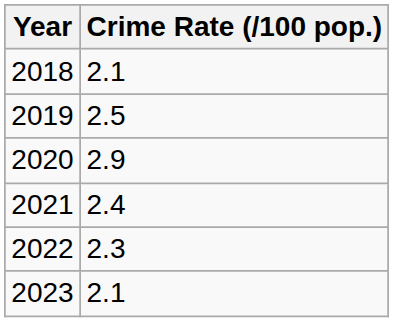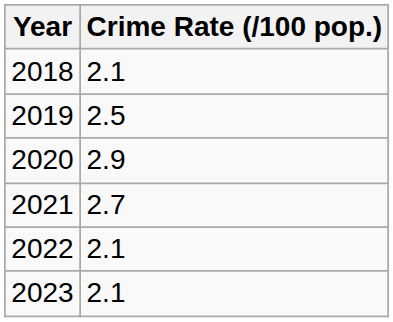 <table class="wikitable">
 <tr>
 <th>Year</th>
 <th>Crime Rate (/100 pop.)</th>
 </tr>
 <tr>
 <td>2018</td>
 <td>2.1</td>
 </tr>
 <tr>
 <td>2019</td>
 <td>2.5</td>
 </tr>
 <tr>
 <td>2020</td>
 <td>2.9</td>
 </tr>
 <tr>
 <td>2021</td>
-<td>2.4</td>
+<td>2.7</td>
 </tr>
 <tr>
 <td>2022</td>
-<td>2.3</td>
+<td>2.1</td>
 </tr>
 <tr>
 <td>2023</td>
 <td>2.1</td>
 </tr>
 </table>
